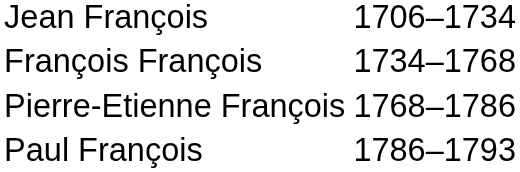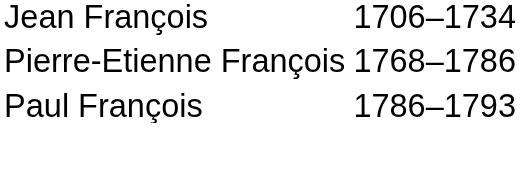 <table>
 <tr>
 <td>Jean François</td>
 <td>1706–1734</td>
-</tr>
-<tr>
-<td>François François</td>
-<td>1734–1768</td>
 </tr>
 <tr>
 <td>Pierre-Etienne François</td>
 <td>1768–1786</td>
 </tr>
 <tr>
 <td>Paul François</td>
 <td>1786–1793</td>
 </tr>
 </table>
